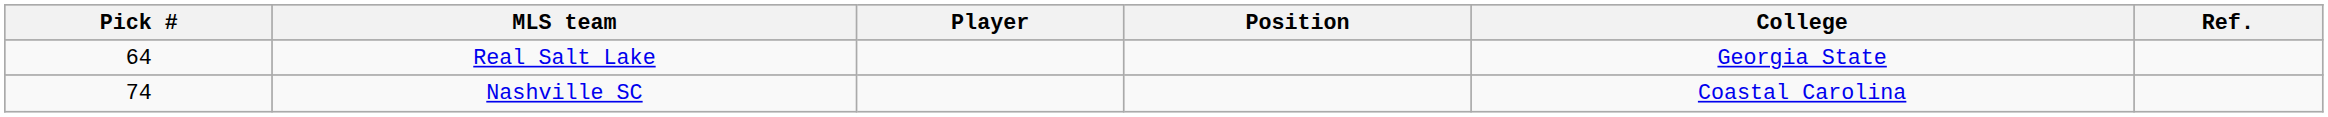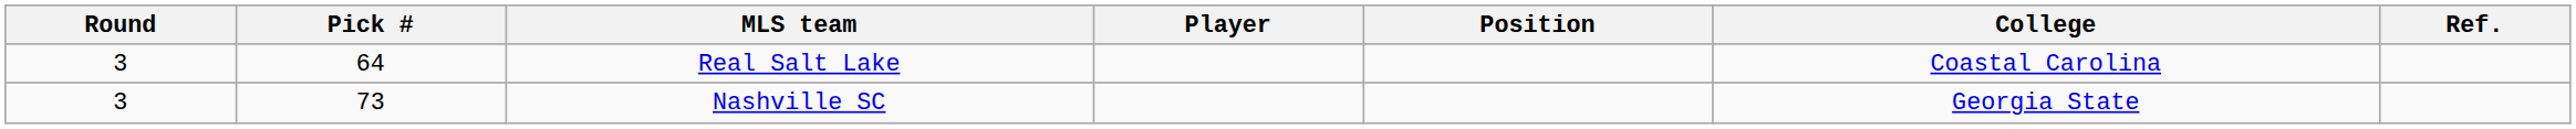 <table class="wikitable sortable" style="width:70%; text-align:center;">
 <tr>
+<th>Round</th>
 <th>Pick #</th>
 <th>MLS team</th>
 <th>Player</th>
 <th>Position</th>
 <th>College</th>
 <th class="unsortable">Ref.</th>
 </tr>
 <tr>
+<td>3</td>
 <td>64</td>
 <td><a href='#'>Real Salt Lake</a></td>
+<td></td>
+<td></td>
+<td><a href='#'>Coastal Carolina</a></td>
+<td></td>
+</tr>
+<tr>
+<td>3</td>
+<td>73</td>
+<td><a href='#'>Nashville SC</a></td>
 <td></td>
 <td></td>
 <td><a href='#'>Georgia State</a></td>
 <td></td>
 </tr>
-<tr>
-<td>74</td>
-<td><a href='#'>Nashville SC</a></td>
-<td></td>
-<td></td>
-<td><a href='#'>Coastal Carolina</a></td>
-<td></td>
-</tr>
 </table>
